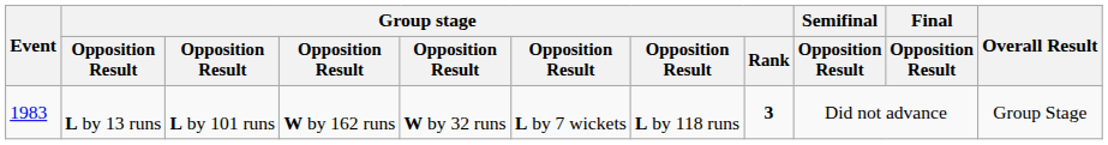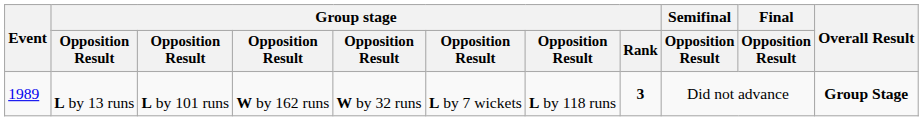 <table class=wikitable style=font-size:90%;text-align:center>
 <tr>
 <th rowspan=2>Event</th>
 <th colspan=7>Group stage</th>
 <th>Semifinal</th>
 <th>Final</th>
 <th rowspan=2>Overall Result</th>
 </tr>
 <tr style=font-size:95%>
 <th>Opposition<br>Result</th>
 <th>Opposition<br>Result</th>
 <th>Opposition<br>Result</th>
 <th>Opposition<br>Result</th>
 <th>Opposition<br>Result</th>
 <th>Opposition<br>Result</th>
 <th>Rank</th>
 <th>Opposition<br>Result</th>
 <th>Opposition<br>Result</th>
 </tr>
 <tr>
-<td align=left><a href='#'>1983</a></td>
+<td align=left><a href='#'>1989</a></td>
 <td><br><strong>L</strong> by 13 runs</td>
 <td><br><strong>L</strong> by 101 runs</td>
 <td><br><strong>W</strong> by 162 runs</td>
 <td><br><strong>W</strong> by 32 runs</td>
 <td><br><strong>L</strong> by 7 wickets</td>
 <td><br><strong>L</strong> by 118 runs</td>
 <td><strong>3</strong></td>
 <td colspan=2>Did not advance</td>
-<td>Group Stage</td>
+<td><strong>Group Stage</strong></td>
 </tr>
 </table>
